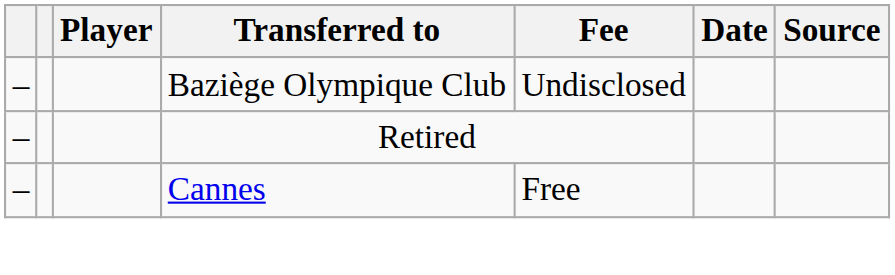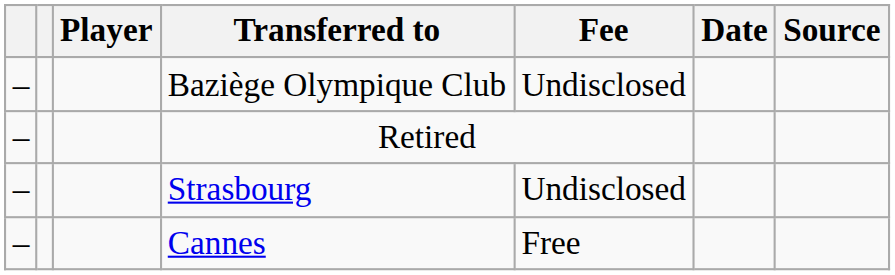 <table class="wikitable plainrowheaders sortable">
 <tr>
 <th></th>
 <th></th>
 <th scope=col>Player</th>
 <th>Transferred to</th>
 <th !scope=col; style="width: 65px;">Fee</th>
 <th scope=col>Date</th>
 <th scope=col>Source</th>
 </tr>
 <tr>
 <td align=center>–</td>
 <td align=center></td>
 <td></td>
 <td> Baziège Olympique Club</td>
 <td>Undisclosed</td>
 <td></td>
 <td></td>
 </tr>
 <tr>
 <td align=center>–</td>
 <td align=center></td>
 <td></td>
 <td colspan="2" style="text-align: center;">Retired</td>
 <td></td>
 <td></td>
 </tr>
 <tr>
 <td align=center>–</td>
 <td align=center></td>
 <td></td>
+<td> <a href='#'>Strasbourg</a></td>
+<td>Undisclosed</td>
+<td></td>
+<td></td>
+</tr>
+<tr>
+<td align=center>–</td>
+<td align=center></td>
+<td></td>
 <td> <a href='#'>Cannes</a></td>
 <td>Free</td>
 <td></td>
 <td></td>
 </tr>
 </table>
